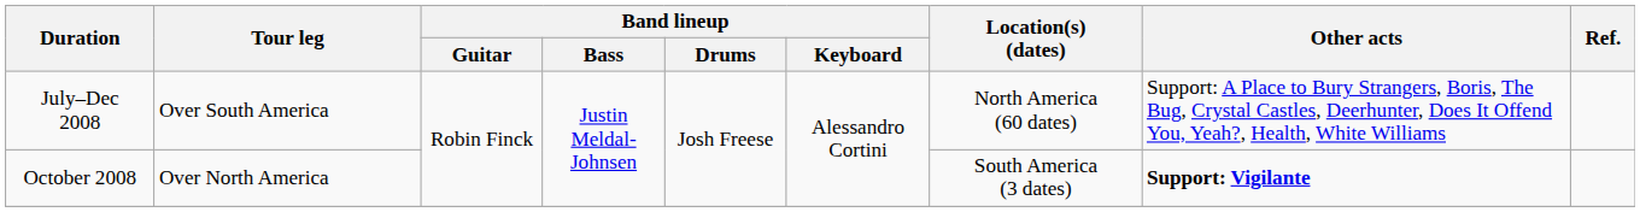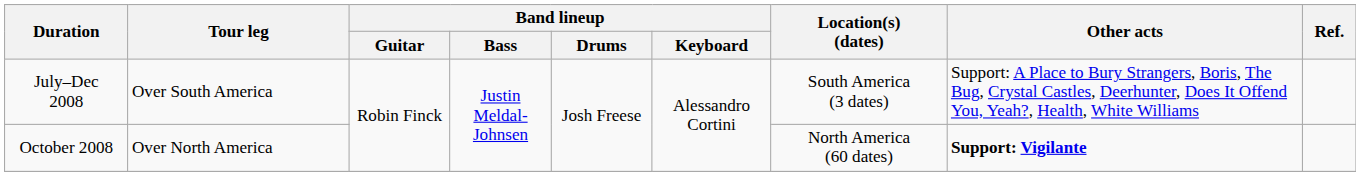 <table class="wikitable" style="width:100%">
 <tr>
 <th width="75" rowspan="2">Duration</th>
 <th width="140" rowspan="2">Tour leg</th>
 <th colspan="4">Band lineup</th>
 <th width="110" rowspan="2">Location(s)<br>(dates)</th>
 <th width="230" rowspan="2">Other acts</th>
 <th width="15" rowspan="2">Ref.</th>
 </tr>
 <tr>
 <th width="60">Guitar</th>
 <th width="60">Bass</th>
 <th width="60">Drums</th>
 <th width="60">Keyboard</th>
 </tr>
 <tr>
 <td align="center">July–Dec<br>2008</td>
 <td>Over South America</td>
 <td align="center" rowspan="2">Robin Finck</td>
 <td align="center" rowspan="2"><a href='#'>Justin<br>Meldal-<br>Johnsen</a></td>
 <td align="center" rowspan="2">Josh Freese</td>
 <td align="center" rowspan="2">Alessandro Cortini</td>
-<td align="center">North America<br>(60 dates)</td>
+<td align="center">South America<br>(3 dates)</td>
 <td>Support: <a href='#'>A Place to Bury Strangers</a>, <a href='#'>Boris</a>, <a href='#'>The Bug</a>, <a href='#'>Crystal Castles</a>, <a href='#'>Deerhunter</a>, <a href='#'>Does It Offend You, Yeah?</a>, <a href='#'>Health</a>, <a href='#'>White Williams</a></td>
 <td align="center"></td>
 </tr>
 <tr>
 <td align="center">October 2008</td>
 <td>Over North America</td>
-<td align="center">South America<br>(3 dates)</td>
+<td align="center">North America<br>(60 dates)</td>
 <td><strong>Support: <a href='#'>Vigilante</a></strong></td>
 <td align="center"></td>
 </tr>
 <tr>
 </tr>
 </table>
